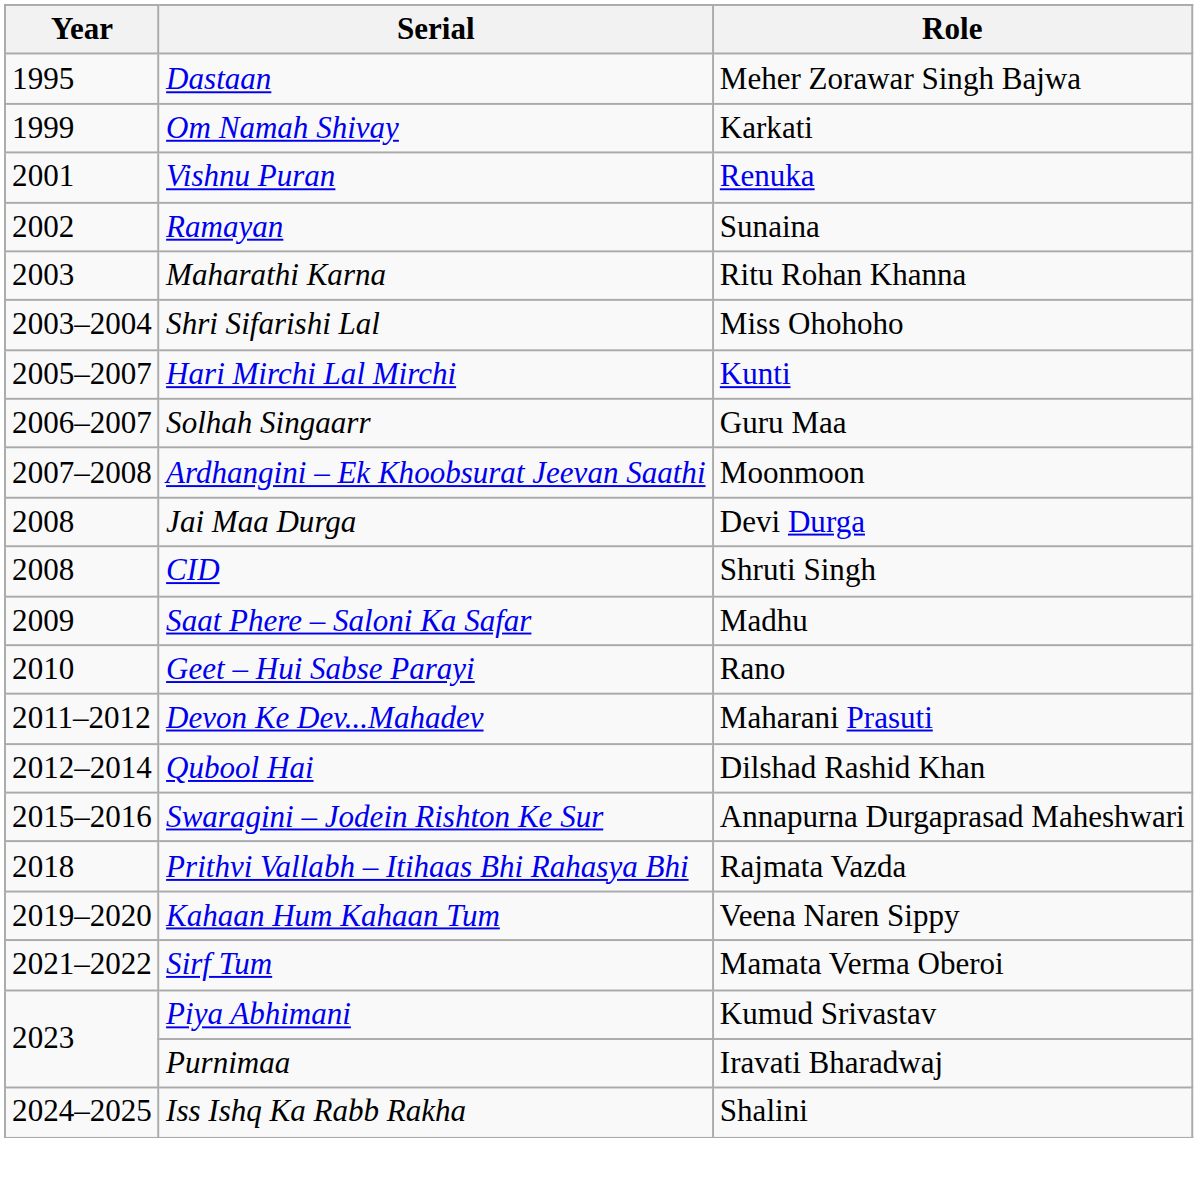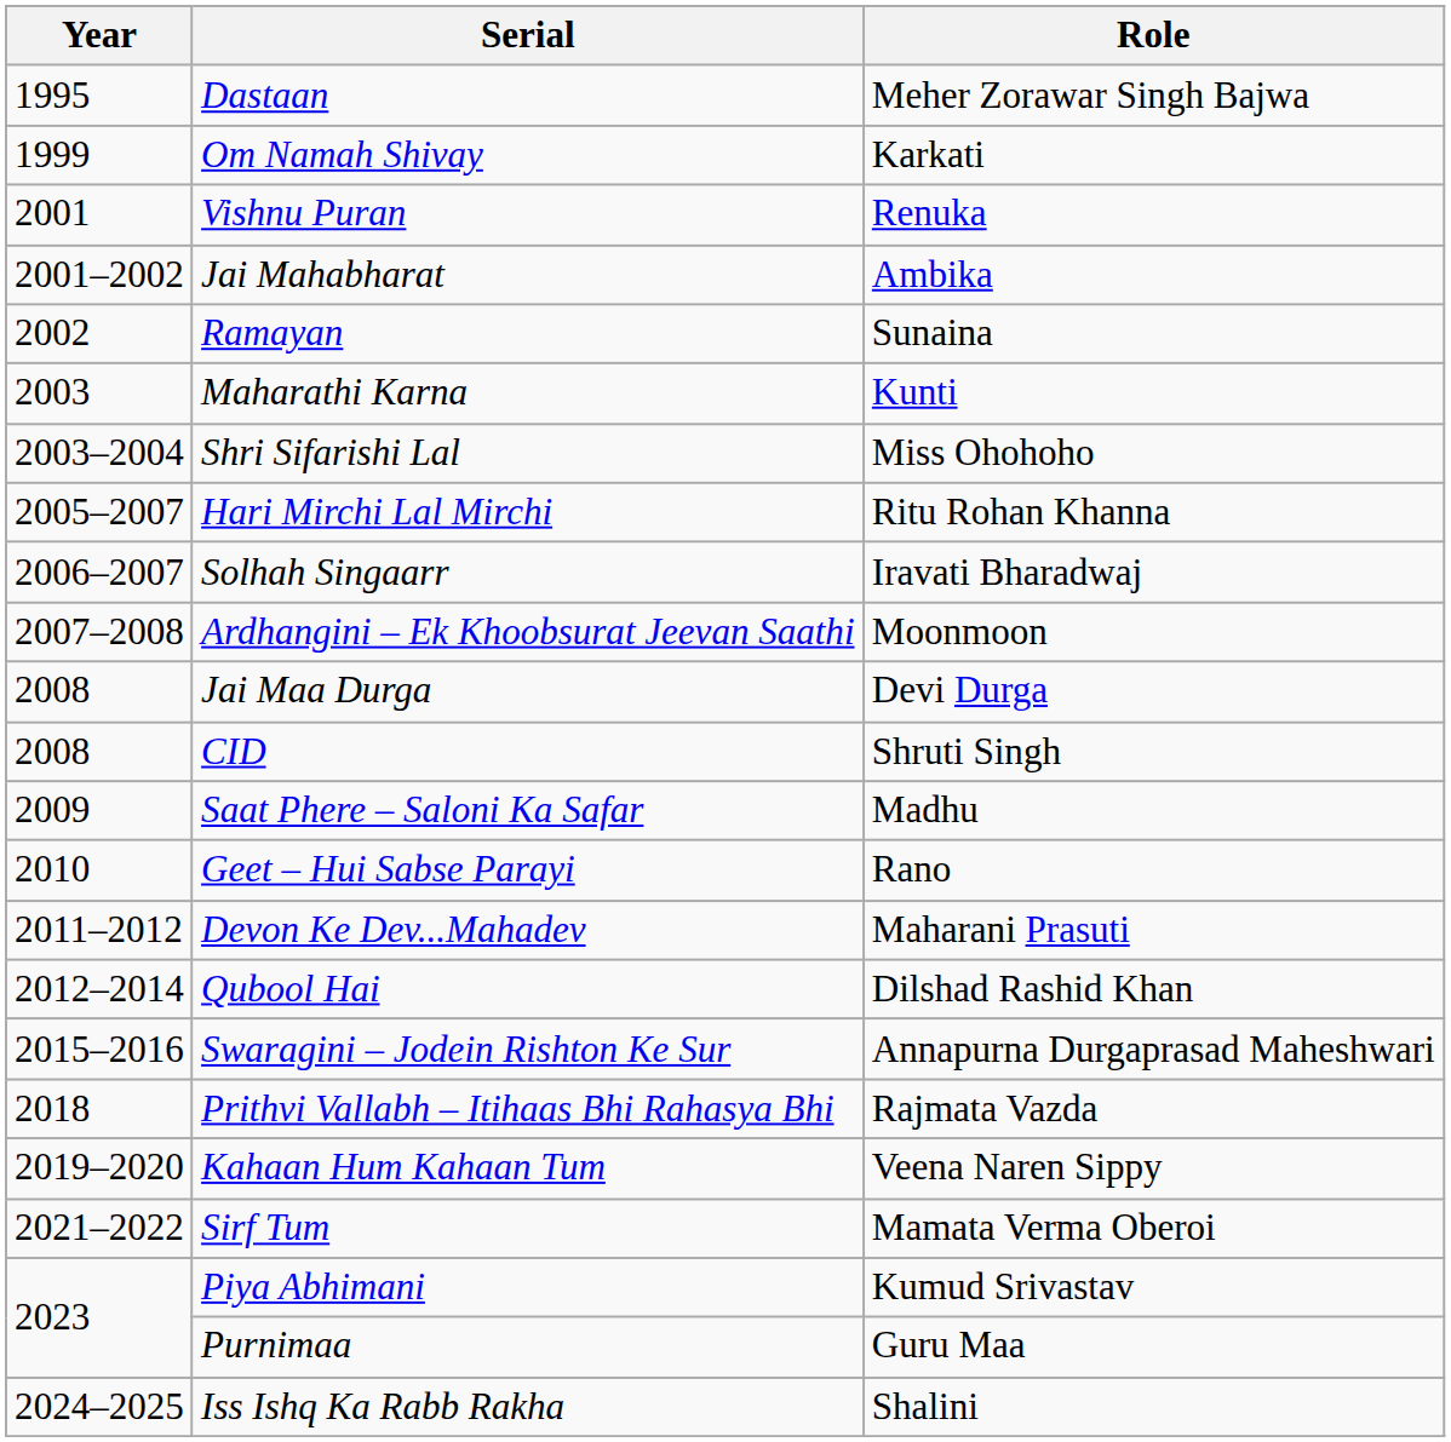 <table class="wikitable sortable">
 <tr>
 <th>Year</th>
 <th>Serial</th>
 <th>Role</th>
 </tr>
 <tr>
 <td>1995</td>
 <td><em><a href='#'>Dastaan</a></em></td>
 <td>Meher Zorawar Singh Bajwa</td>
 </tr>
 <tr>
 <td>1999</td>
 <td><em><a href='#'>Om Namah Shivay</a></em></td>
 <td>Karkati</td>
 </tr>
 <tr>
 <td>2001</td>
 <td><em><a href='#'>Vishnu Puran</a></em></td>
 <td><a href='#'>Renuka</a></td>
 </tr>
 <tr>
+<td>2001–2002</td>
+<td><em>Jai Mahabharat</em></td>
+<td><a href='#'>Ambika</a></td>
+</tr>
+<tr>
 <td>2002</td>
 <td><em><a href='#'>Ramayan</a></em></td>
 <td>Sunaina</td>
 </tr>
 <tr>
 <td>2003</td>
 <td><em>Maharathi Karna</em></td>
-<td>Ritu Rohan Khanna</td>
+<td><a href='#'>Kunti</a></td>
 </tr>
 <tr>
 <td>2003–2004</td>
 <td><em>Shri Sifarishi Lal</em></td>
 <td>Miss Ohohoho</td>
 </tr>
 <tr>
 <td>2005–2007</td>
 <td><em><a href='#'>Hari Mirchi Lal Mirchi</a></em></td>
-<td><a href='#'>Kunti</a></td>
+<td>Ritu Rohan Khanna</td>
 </tr>
 <tr>
 <td>2006–2007</td>
 <td><em>Solhah Singaarr</em></td>
-<td>Guru Maa</td>
+<td>Iravati Bharadwaj</td>
 </tr>
 <tr>
 <td>2007–2008</td>
 <td><em><a href='#'>Ardhangini – Ek Khoobsurat Jeevan Saathi</a></em></td>
 <td>Moonmoon</td>
 </tr>
 <tr>
 <td>2008</td>
 <td><em>Jai Maa Durga</em></td>
 <td>Devi <a href='#'>Durga</a></td>
 </tr>
 <tr>
 <td>2008</td>
 <td><em><a href='#'>CID</a></em></td>
 <td>Shruti Singh</td>
 </tr>
 <tr>
 <td>2009</td>
 <td><em><a href='#'>Saat Phere – Saloni Ka Safar</a></em></td>
 <td>Madhu</td>
 </tr>
 <tr>
 <td>2010</td>
 <td><em><a href='#'>Geet – Hui Sabse Parayi</a></em></td>
 <td>Rano</td>
 </tr>
 <tr>
 <td>2011–2012</td>
 <td><em><a href='#'>Devon Ke Dev...Mahadev</a></em></td>
 <td>Maharani <a href='#'>Prasuti</a></td>
 </tr>
 <tr>
 <td>2012–2014</td>
 <td><em><a href='#'>Qubool Hai</a></em></td>
 <td>Dilshad Rashid Khan</td>
 </tr>
 <tr>
 <td>2015–2016</td>
 <td><em><a href='#'>Swaragini – Jodein Rishton Ke Sur</a></em></td>
 <td>Annapurna Durgaprasad Maheshwari</td>
 </tr>
 <tr>
 <td>2018</td>
 <td><em><a href='#'>Prithvi Vallabh – Itihaas Bhi Rahasya Bhi</a></em></td>
 <td>Rajmata Vazda</td>
 </tr>
 <tr>
 <td>2019–2020</td>
 <td><em><a href='#'>Kahaan Hum Kahaan Tum</a></em></td>
 <td>Veena Naren Sippy</td>
 </tr>
 <tr>
 <td>2021–2022</td>
 <td><em><a href='#'>Sirf Tum</a></em></td>
 <td>Mamata Verma Oberoi</td>
 </tr>
 <tr>
 <td rowspan="2">2023</td>
 <td><em><a href='#'>Piya Abhimani</a></em></td>
 <td>Kumud Srivastav</td>
 </tr>
 <tr>
 <td><em>Purnimaa</em></td>
-<td>Iravati Bharadwaj</td>
+<td>Guru Maa</td>
 </tr>
 <tr>
 <td>2024–2025</td>
 <td><em>Iss Ishq Ka Rabb Rakha</em></td>
 <td>Shalini</td>
 </tr>
 <tr>
 </tr>
 </table>
